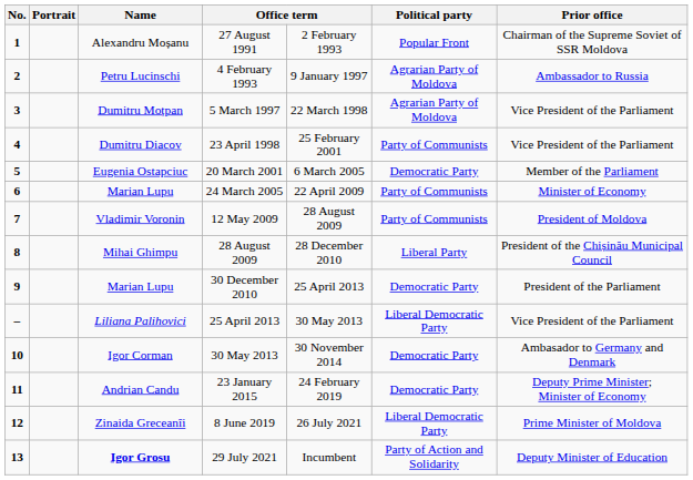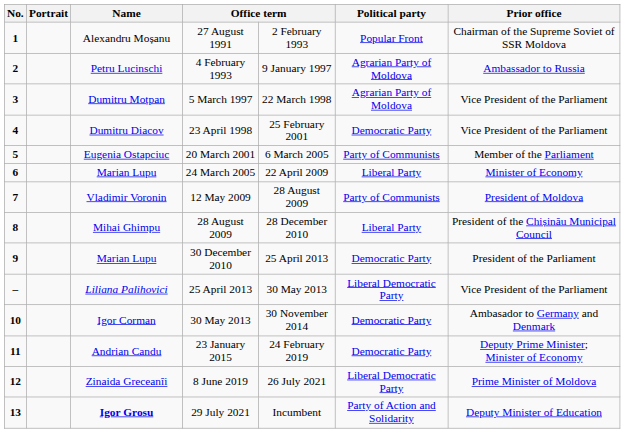 <table class="wikitable" style="text-align:center;">
 <tr>
 <th><strong>No.</strong></th>
 <th scope="col">Portrait</th>
 <th scope="col">Name<br></th>
 <th colspan="2" scope="col">Office term</th>
 <th>Political party</th>
 <th>Prior office</th>
 </tr>
 <tr>
 <td><strong>1</strong></td>
 <td></td>
 <td width="150" style="text-align: center;">Alexandru Moșanu<br></td>
 <td width="100" style="text-align: center;">27 August 1991</td>
 <td width="100" style="text-align: center;">2 February 1993</td>
 <td><a href='#'>Popular Front</a></td>
 <td>Chairman of the Supreme Soviet of SSR Moldova</td>
 </tr>
 <tr>
 <td><strong>2</strong></td>
 <td></td>
 <td width="150" style="text-align: center;"><a href='#'>Petru Lucinschi</a><br></td>
 <td width="100" style="text-align: center;">4 February 1993</td>
 <td width="100" style="text-align: center;">9 January 1997</td>
 <td><a href='#'>Agrarian Party of Moldova</a></td>
 <td><a href='#'>Ambassador to Russia</a></td>
 </tr>
 <tr>
 <td><strong>3</strong></td>
 <td></td>
 <td width="150" style="text-align: center;"><a href='#'>Dumitru Moțpan</a><br></td>
 <td width="100" style="text-align: center;">5 March 1997</td>
 <td width="100" style="text-align: center;">22 March 1998</td>
 <td><a href='#'>Agrarian Party of Moldova</a></td>
 <td>Vice President of the Parliament</td>
 </tr>
 <tr>
 <td><strong>4</strong></td>
 <td></td>
 <td width="150" style="text-align: center;"><a href='#'>Dumitru Diacov</a><br></td>
 <td width="100" style="text-align: center;">23 April 1998</td>
 <td width="100" style="text-align: center;">25 February 2001</td>
-<td><a href='#'>Party of Communists</a></td>
+<td><a href='#'>Democratic Party</a></td>
 <td>Vice President of the Parliament</td>
 </tr>
 <tr>
 <td><strong>5</strong></td>
 <td></td>
 <td width="150" style="text-align: center;"><a href='#'>Eugenia Ostapciuc</a><br></td>
 <td width="100" style="text-align: center;">20 March 2001</td>
 <td width="100" style="text-align: center;">6 March 2005</td>
-<td><a href='#'>Democratic Party</a></td>
+<td><a href='#'>Party of Communists</a></td>
 <td>Member of the <a href='#'>Parliament</a></td>
 </tr>
 <tr>
 <td><strong>6</strong></td>
 <td></td>
 <td width="150" style="text-align: center;"><a href='#'>Marian Lupu</a><br></td>
 <td width="100" style="text-align: center;">24 March 2005</td>
 <td width="100" style="text-align: center;">22 April 2009</td>
-<td><a href='#'>Party of Communists</a></td>
+<td><a href='#'>Liberal Party</a></td>
 <td><a href='#'>Minister of Economy</a></td>
 </tr>
 <tr>
 <td><strong>7</strong></td>
 <td></td>
 <td width="150" style="text-align: center;"><a href='#'>Vladimir Voronin</a><br></td>
 <td width="100" style="text-align: center;">12 May 2009</td>
 <td width="100" style="text-align: center;">28 August 2009</td>
 <td><a href='#'>Party of Communists</a></td>
 <td><a href='#'>President of Moldova</a></td>
 </tr>
 <tr>
 <td><strong>8</strong></td>
 <td></td>
 <td width="150" style="text-align: center;"><a href='#'>Mihai Ghimpu</a><br></td>
 <td width="100" style="text-align: center;">28 August 2009</td>
 <td width="100" style="text-align: center;">28 December 2010</td>
 <td><a href='#'>Liberal Party</a></td>
 <td>President of the <a href='#'>Chișinău Municipal Council</a></td>
 </tr>
 <tr>
 <td><strong>9</strong></td>
 <td></td>
 <td width="150" style="text-align: center;"><a href='#'>Marian Lupu</a><br></td>
 <td width="100" style="text-align: center;">30 December 2010</td>
 <td width="100" style="text-align: center;">25 April 2013</td>
 <td><a href='#'>Democratic Party</a></td>
 <td>President of the Parliament</td>
 </tr>
 <tr>
 <td><strong>–</strong></td>
 <td></td>
 <td width="150" style="text-align: center;"><em><a href='#'>Liliana Palihovici</a></em><br></td>
 <td width="100" style="text-align: center;">25 April 2013</td>
 <td width="100" style="text-align: center;">30 May 2013</td>
 <td><a href='#'>Liberal Democratic Party</a></td>
 <td>Vice President of the Parliament</td>
 </tr>
 <tr>
 <td><strong>10</strong></td>
 <td></td>
 <td width="150" style="text-align: center;"><a href='#'>Igor Corman</a><br></td>
 <td width="100" style="text-align: center;">30 May 2013</td>
 <td width="100" style="text-align: center;">30 November 2014</td>
 <td><a href='#'>Democratic Party</a></td>
 <td>Ambasador to <a href='#'>Germany</a> and <a href='#'>Denmark</a></td>
 </tr>
 <tr>
 <td><strong>11</strong></td>
 <td></td>
 <td width="150" style="text-align: center;"><a href='#'>Andrian Candu</a><br></td>
 <td width="100" style="text-align: center;">23 January 2015</td>
 <td width="100" style="text-align: center;">24 February 2019</td>
 <td><a href='#'>Democratic Party</a></td>
 <td><a href='#'>Deputy Prime Minister</a>;<br><a href='#'>Minister of Economy</a></td>
 </tr>
 <tr>
 <td><strong>12</strong></td>
 <td></td>
 <td width="150" style="text-align: center;"><a href='#'>Zinaida Greceanîi</a><br></td>
 <td width="100" style="text-align: center;">8 June 2019</td>
 <td width="100" style="text-align: center;">26 July 2021</td>
 <td><a href='#'>Liberal Democratic Party</a></td>
 <td><a href='#'>Prime Minister of Moldova</a></td>
 </tr>
 <tr>
 <td><strong>13</strong></td>
 <td></td>
 <td width="150" style="text-align: center;"><strong><a href='#'>Igor Grosu</a></strong><br></td>
 <td width="100" style="text-align: center;">29 July 2021</td>
 <td width="100" style="text-align: center;">Incumbent</td>
 <td><a href='#'>Party of Action and Solidarity</a></td>
 <td><a href='#'>Deputy Minister of Education</a></td>
 </tr>
 </table>
